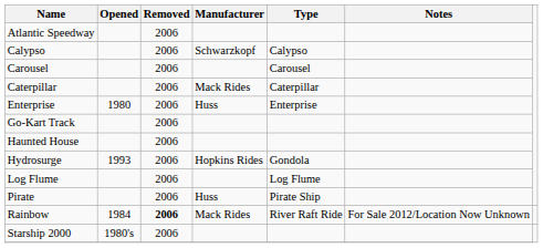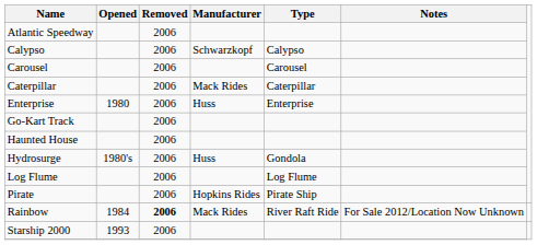 <table class="wikitable sortable">
 <tr>
 <th>Name</th>
 <th>Opened</th>
 <th>Removed</th>
 <th>Manufacturer</th>
 <th>Type</th>
 <th class="unsortable">Notes</th>
 </tr>
 <tr>
 <td>Atlantic Speedway</td>
 <td align="center"></td>
 <td align="center">2006</td>
 <td></td>
 <td></td>
 <td></td>
 </tr>
 <tr>
 <td>Calypso</td>
 <td align="center"></td>
 <td align="center">2006</td>
 <td>Schwarzkopf</td>
 <td>Calypso</td>
 <td></td>
 </tr>
 <tr>
 <td>Carousel</td>
 <td align="center"></td>
 <td align="center">2006</td>
 <td></td>
 <td>Carousel</td>
 <td></td>
 </tr>
 <tr>
 <td>Caterpillar</td>
 <td align="center"></td>
 <td align="center">2006</td>
 <td>Mack Rides</td>
 <td>Caterpillar</td>
 <td></td>
 </tr>
 <tr>
 <td>Enterprise</td>
 <td align="center">1980</td>
 <td align="center">2006</td>
 <td>Huss</td>
 <td>Enterprise</td>
 <td></td>
 </tr>
 <tr>
 <td>Go-Kart Track</td>
 <td align="center"></td>
 <td align="center">2006</td>
 <td></td>
 <td></td>
 <td></td>
 </tr>
 <tr>
 <td>Haunted House</td>
 <td align="center"></td>
 <td align="center">2006</td>
 <td></td>
 <td></td>
 <td></td>
 </tr>
 <tr>
 <td>Hydrosurge</td>
-<td align="center">1993</td>
+<td align="center">1980's</td>
 <td align="center">2006</td>
-<td>Hopkins Rides</td>
+<td>Huss</td>
 <td>Gondola</td>
 <td></td>
 </tr>
 <tr>
 <td>Log Flume</td>
 <td align="center"></td>
 <td align="center">2006</td>
 <td></td>
 <td>Log Flume</td>
 <td></td>
 </tr>
 <tr>
 <td>Pirate</td>
 <td align="center"></td>
 <td align="center">2006</td>
-<td>Huss</td>
+<td>Hopkins Rides</td>
 <td>Pirate Ship</td>
 <td></td>
 </tr>
 <tr>
 <td>Rainbow</td>
 <td align="center">1984</td>
 <td align="center"><strong>2006</strong></td>
 <td>Mack Rides</td>
 <td>River Raft Ride</td>
 <td>For Sale 2012/Location Now Unknown</td>
 <td></td>
 </tr>
 <tr>
 <td>Starship 2000</td>
-<td align="center">1980's</td>
+<td align="center">1993</td>
 <td align="center">2006</td>
 <td></td>
 <td></td>
 <td></td>
 </tr>
 <tr>
 </tr>
 </table>
